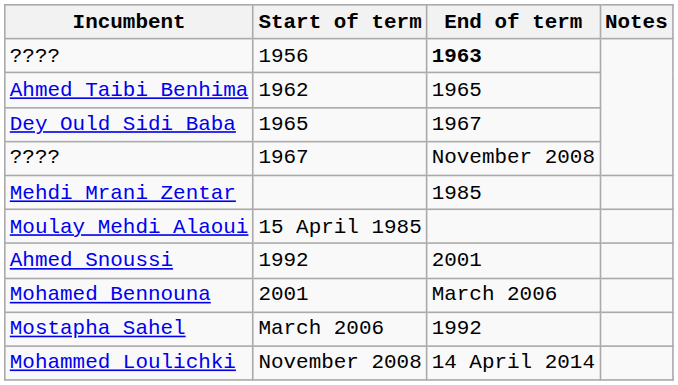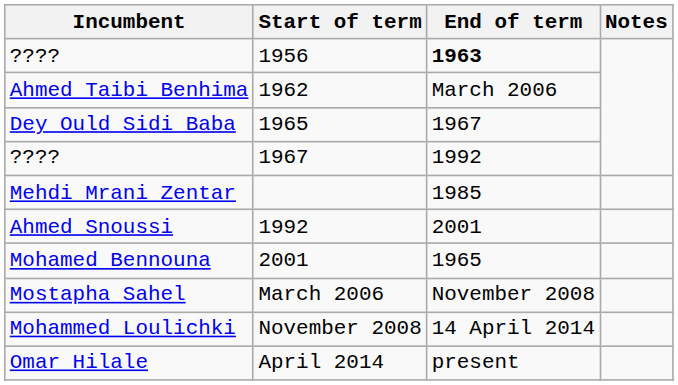 <table class="wikitable">
 <tr>
 <th>Incumbent</th>
 <th>Start of term</th>
 <th>End of term</th>
 <th>Notes</th>
 </tr>
 <tr>
 <td>????</td>
 <td>1956</td>
 <td><strong>1963</strong></td>
 </tr>
 <tr>
 <td><a href='#'>Ahmed Taibi Benhima</a></td>
 <td>1962</td>
-<td>1965</td>
+<td>March 2006</td>
 </tr>
 <tr>
 <td><a href='#'>Dey Ould Sidi Baba</a></td>
 <td>1965</td>
 <td>1967</td>
 </tr>
 <tr>
 <td>????</td>
 <td>1967</td>
-<td>November 2008</td>
+<td>1992</td>
 </tr>
 <tr>
 <td><a href='#'>Mehdi Mrani Zentar</a></td>
 <td></td>
 <td>1985</td>
-<td></td>
-</tr>
-<tr>
-<td><a href='#'>Moulay Mehdi Alaoui</a></td>
-<td>15 April 1985</td>
-<td></td>
 <td></td>
 </tr>
 <tr>
 <td><a href='#'>Ahmed Snoussi</a></td>
 <td>1992</td>
 <td>2001</td>
 </tr>
 <tr>
 <td><a href='#'>Mohamed Bennouna</a></td>
 <td>2001</td>
-<td>March 2006</td>
+<td>1965</td>
 <td></td>
 </tr>
 <tr>
 <td><a href='#'>Mostapha Sahel</a></td>
 <td>March 2006</td>
-<td>1992</td>
+<td>November 2008</td>
 <td></td>
 </tr>
 <tr>
 <td><a href='#'>Mohammed Loulichki</a></td>
 <td>November 2008</td>
 <td>14 April 2014</td>
 </tr>
+<tr>
+<td><a href='#'>Omar Hilale</a></td>
+<td>April 2014</td>
+<td>present</td>
+<td></td>
+</tr>
 </table>
